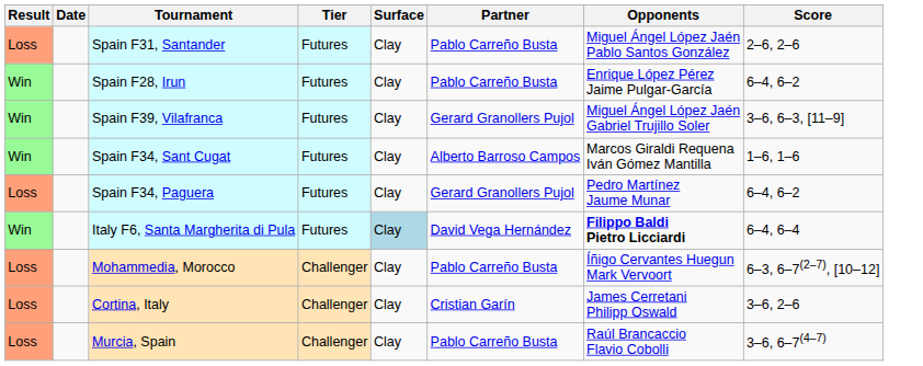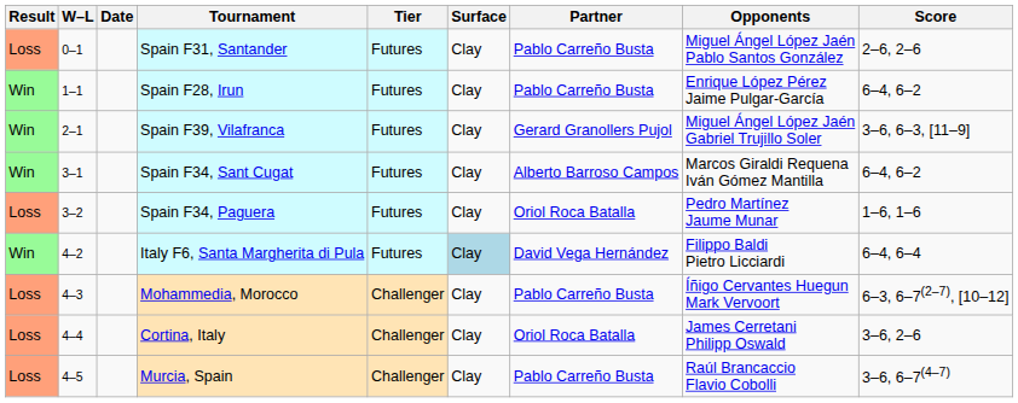 <table class="sortable wikitable">
 <tr>
 <th>Result</th>
+<th class="unsortable">W–L</th>
 <th>Date</th>
 <th>Tournament</th>
 <th>Tier</th>
 <th>Surface</th>
 <th>Partner</th>
 <th>Opponents</th>
 <th class="unsortable">Score</th>
 </tr>
 <tr>
 <td bgcolor=ffa07a>Loss</td>
+<td><small>0–1</small></td>
 <td></td>
 <td style="background:#cffcff;">Spain F31, <a href='#'>Santander</a></td>
 <td style="background:#cffcff;">Futures</td>
 <td>Clay</td>
 <td> <a href='#'>Pablo Carreño Busta</a></td>
 <td> <a href='#'>Miguel Ángel López Jaén</a><br> <a href='#'>Pablo Santos González</a></td>
 <td>2–6, 2–6</td>
 </tr>
 <tr>
 <td bgcolor=98fb98>Win</td>
+<td><small>1–1</small></td>
 <td></td>
 <td style="background:#cffcff;">Spain F28, <a href='#'>Irun</a></td>
 <td style="background:#cffcff;">Futures</td>
 <td>Clay</td>
 <td> <a href='#'>Pablo Carreño Busta</a></td>
 <td> <a href='#'>Enrique López Pérez</a><br> Jaime Pulgar-García</td>
 <td>6–4, 6–2</td>
 </tr>
 <tr>
 <td bgcolor=98FB98>Win</td>
+<td><small>2–1</small></td>
 <td></td>
 <td style="background:#cffcff;">Spain F39, <a href='#'>Vilafranca</a></td>
 <td style="background:#cffcff;">Futures</td>
 <td>Clay</td>
 <td> <a href='#'>Gerard Granollers Pujol</a></td>
 <td> <a href='#'>Miguel Ángel López Jaén</a><br> <a href='#'>Gabriel Trujillo Soler</a></td>
 <td>3–6, 6–3, [11–9]</td>
 </tr>
 <tr>
 <td bgcolor=98fb98>Win</td>
+<td><small>3–1</small></td>
 <td></td>
 <td style="background:#cffcff;">Spain F34, <a href='#'>Sant Cugat</a></td>
 <td style="background:#cffcff;">Futures</td>
 <td>Clay</td>
 <td> <a href='#'>Alberto Barroso Campos</a></td>
 <td> Marcos Giraldi Requena<br> Iván Gómez Mantilla</td>
-<td>1–6, 1–6</td>
+<td>6–4, 6–2</td>
 </tr>
 <tr>
 <td bgcolor=ffa07a>Loss</td>
+<td><small>3–2</small></td>
 <td></td>
 <td style="background:#cffcff;">Spain F34, <a href='#'>Paguera</a></td>
 <td style="background:#cffcff;">Futures</td>
 <td>Clay</td>
-<td> <a href='#'>Gerard Granollers Pujol</a></td>
+<td> <a href='#'>Oriol Roca Batalla</a></td>
 <td> <a href='#'>Pedro Martínez</a><br> <a href='#'>Jaume Munar</a></td>
-<td>6–4, 6–2</td>
+<td>1–6, 1–6</td>
 </tr>
 <tr>
 <td bgcolor=98fb98>Win</td>
+<td><small>4–2</small></td>
 <td></td>
 <td style="background:#cffcff;">Italy F6, <a href='#'>Santa Margherita di Pula</a></td>
 <td style="background:#cffcff;">Futures</td>
 <td style="background: lightblue;">Clay</td>
 <td> <a href='#'>David Vega Hernández</a></td>
-<td><strong> <a href='#'>Filippo Baldi</a><br> Pietro Licciardi</strong></td>
+<td> <a href='#'>Filippo Baldi</a><br> Pietro Licciardi</td>
 <td>6–4, 6–4</td>
 </tr>
 <tr>
 <td bgcolor=FFA07A>Loss</td>
+<td><small>4–3</small></td>
 <td><a href='#'></a></td>
 <td style="background:moccasin;"><a href='#'>Mohammedia</a>, Morocco</td>
 <td style="background:moccasin;">Challenger</td>
 <td>Clay</td>
 <td> <a href='#'>Pablo Carreño Busta</a></td>
 <td> <a href='#'>Íñigo Cervantes Huegun</a><br> <a href='#'>Mark Vervoort</a></td>
 <td>6–3, 6–7<sup>(2–7)</sup>, [10–12]</td>
 </tr>
 <tr>
 <td bgcolor=FFA07A>Loss</td>
+<td><small>4–4</small></td>
 <td><a href='#'></a></td>
 <td style="background:moccasin;"><a href='#'>Cortina</a>, Italy</td>
 <td style="background:moccasin;">Challenger</td>
 <td>Clay</td>
-<td> <a href='#'>Cristian Garín</a></td>
+<td> <a href='#'>Oriol Roca Batalla</a></td>
 <td> <a href='#'>James Cerretani</a><br>  <a href='#'>Philipp Oswald</a></td>
 <td>3–6, 2–6</td>
 </tr>
 <tr>
 <td bgcolor=FFA07A>Loss</td>
+<td><small>4–5</small></td>
 <td><a href='#'></a></td>
 <td style="background:moccasin;"><a href='#'>Murcia</a>, Spain</td>
 <td style="background:moccasin;">Challenger</td>
 <td>Clay</td>
 <td> <a href='#'>Pablo Carreño Busta</a></td>
 <td> <a href='#'>Raúl Brancaccio</a><br> <a href='#'>Flavio Cobolli</a></td>
 <td>3–6, 6–7<sup>(4–7)</sup></td>
 </tr>
 </table>
